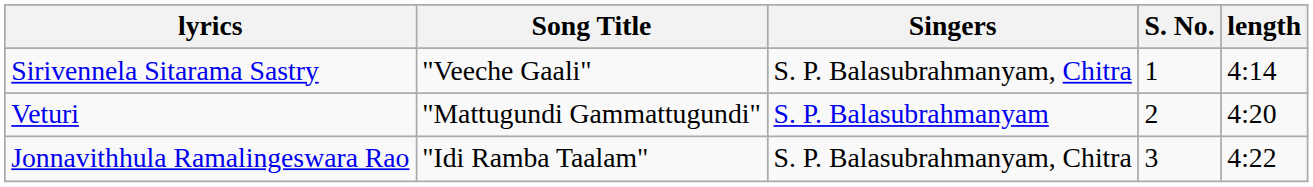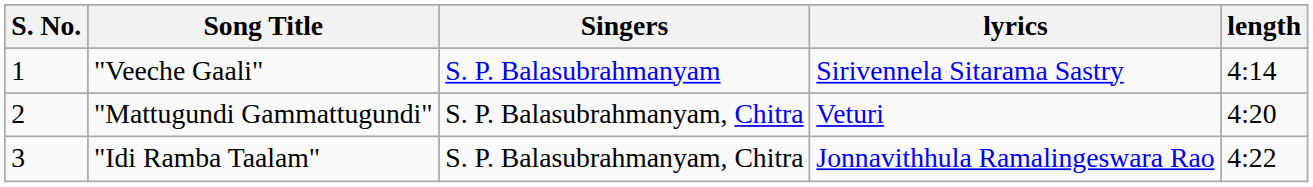 <table class="wikitable">
 <tr>
-<th>lyrics</th>
+<th>S. No.</th>
 <th>Song Title</th>
 <th>Singers</th>
-<th>S. No.</th>
+<th>lyrics</th>
 <th>length</th>
 </tr>
 <tr>
+<td>1</td>
+<td>"Veeche Gaali"</td>
+<td><a href='#'>S. P. Balasubrahmanyam</a></td>
 <td><a href='#'>Sirivennela Sitarama Sastry</a></td>
-<td>"Veeche Gaali"</td>
-<td>S. P. Balasubrahmanyam, <a href='#'>Chitra</a></td>
-<td>1</td>
 <td>4:14</td>
 </tr>
 <tr>
+<td>2</td>
+<td>"Mattugundi Gammattugundi"</td>
+<td>S. P. Balasubrahmanyam, <a href='#'>Chitra</a></td>
 <td><a href='#'>Veturi</a></td>
-<td>"Mattugundi Gammattugundi"</td>
-<td><a href='#'>S. P. Balasubrahmanyam</a></td>
-<td>2</td>
 <td>4:20</td>
 </tr>
 <tr>
-<td><a href='#'>Jonnavithhula Ramalingeswara Rao</a></td>
+<td>3</td>
 <td>"Idi Ramba Taalam"</td>
 <td>S. P. Balasubrahmanyam, Chitra</td>
-<td>3</td>
+<td><a href='#'>Jonnavithhula Ramalingeswara Rao</a></td>
 <td>4:22</td>
 </tr>
 </table>
